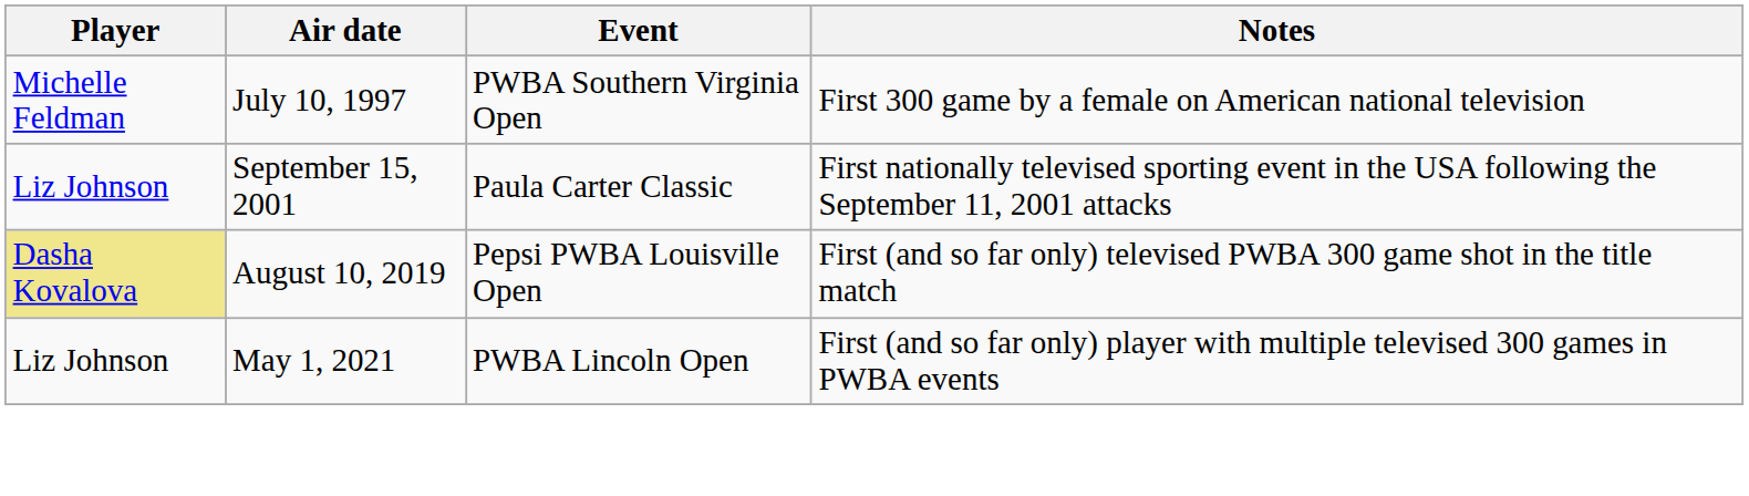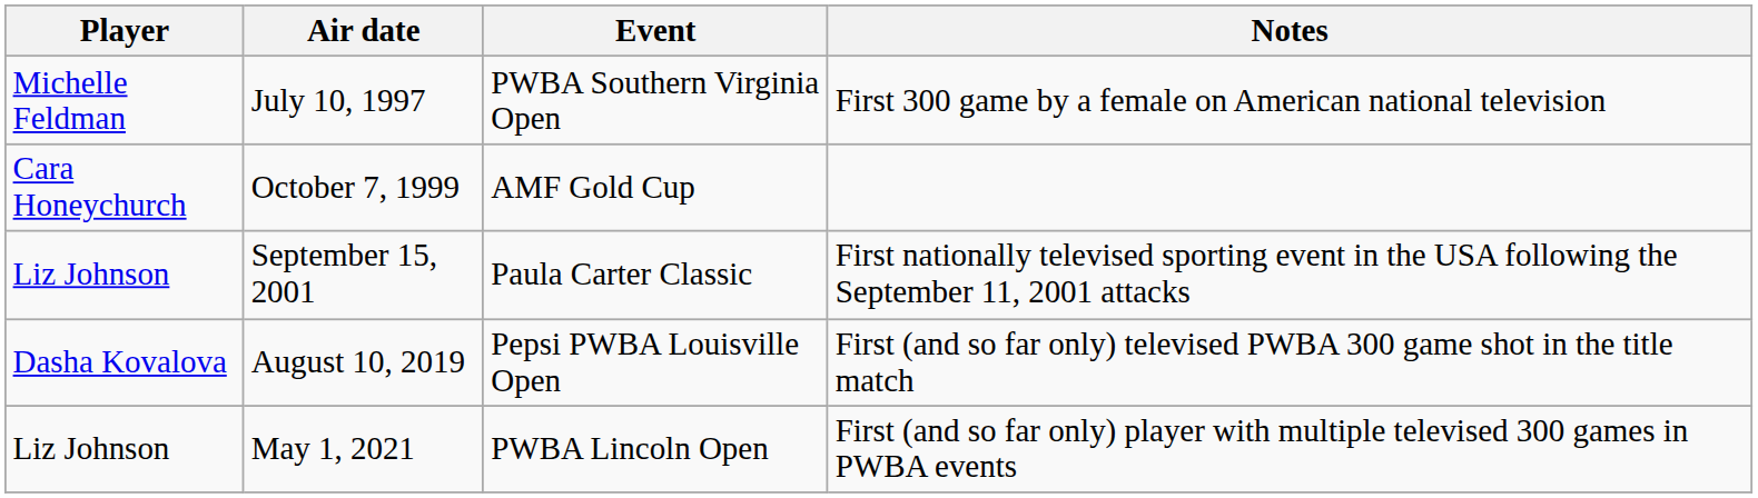 <table class="wikitable unsortable">
 <tr>
 <th>Player</th>
 <th>Air date</th>
 <th>Event</th>
 <th>Notes</th>
 </tr>
 <tr>
 <td><a href='#'>Michelle Feldman</a></td>
 <td>July 10, 1997</td>
 <td>PWBA Southern Virginia Open</td>
 <td>First 300 game by a female on American national television</td>
 </tr>
 <tr>
+<td><a href='#'>Cara Honeychurch</a></td>
+<td>October 7, 1999</td>
+<td>AMF Gold Cup</td>
+<td></td>
+</tr>
+<tr>
 <td><a href='#'>Liz Johnson</a></td>
 <td>September 15, 2001</td>
 <td>Paula Carter Classic</td>
 <td>First nationally televised sporting event in the USA following the September 11, 2001 attacks</td>
 </tr>
 <tr>
-<td style="background: khaki;"><a href='#'>Dasha Kovalova</a></td>
+<td><a href='#'>Dasha Kovalova</a></td>
 <td>August 10, 2019</td>
 <td>Pepsi PWBA Louisville Open</td>
 <td>First (and so far only) televised PWBA 300 game shot in the title match</td>
 </tr>
 <tr>
 <td>Liz Johnson</td>
 <td>May 1, 2021</td>
 <td>PWBA Lincoln Open</td>
 <td>First (and so far only) player with multiple televised 300 games in PWBA events</td>
 </tr>
 </table>
